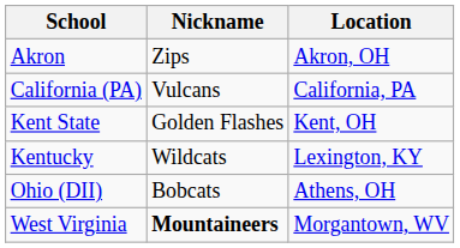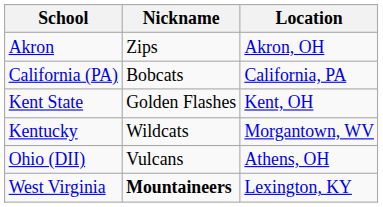 <table class="wikitable sortable">
 <tr>
 <th>School</th>
 <th>Nickname</th>
 <th>Location</th>
 </tr>
 <tr>
 <td><a href='#'>Akron</a></td>
 <td>Zips</td>
 <td><a href='#'>Akron, OH</a></td>
 </tr>
 <tr>
 <td><a href='#'>California (PA)</a></td>
-<td>Vulcans</td>
+<td>Bobcats</td>
 <td><a href='#'>California, PA</a></td>
 </tr>
 <tr>
 <td><a href='#'>Kent State</a></td>
 <td>Golden Flashes</td>
 <td><a href='#'>Kent, OH</a></td>
 </tr>
 <tr>
 <td><a href='#'>Kentucky</a></td>
 <td>Wildcats</td>
-<td><a href='#'>Lexington, KY</a></td>
+<td><a href='#'>Morgantown, WV</a></td>
 </tr>
 <tr>
 <td><a href='#'>Ohio (DII)</a></td>
-<td>Bobcats</td>
+<td>Vulcans</td>
 <td><a href='#'>Athens, OH</a></td>
 </tr>
 <tr>
 <td><a href='#'>West Virginia</a></td>
 <td><strong>Mountaineers</strong></td>
-<td><a href='#'>Morgantown, WV</a></td>
+<td><a href='#'>Lexington, KY</a></td>
 </tr>
 </table>
